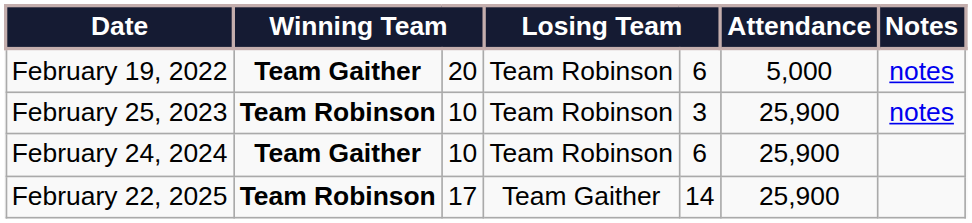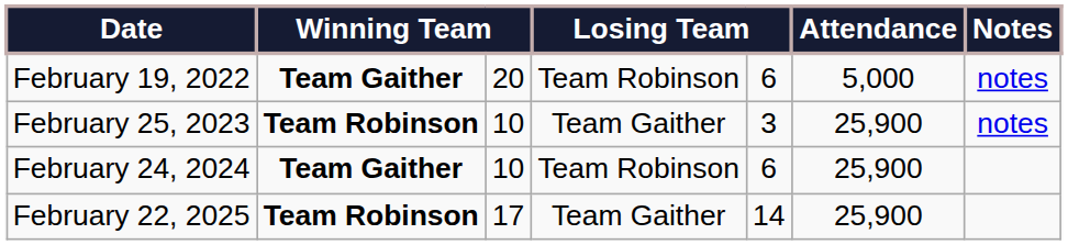 <table class="wikitable" style="text-align:center;">
 <tr>
 <th style="background:#151b33; color:#FFFFFF; border: 2px solid #C4AEAD;">Date</th>
 <th style="background:#151b33; color:#FFFFFF; border: 2px solid #C4AEAD;" colspan="2">Winning Team</th>
 <th style="background:#151b33; color:#FFFFFF; border: 2px solid #C4AEAD;" colspan="2">Losing Team</th>
 <th style="background:#151b33; color:#FFFFFF; border: 2px solid #C4AEAD;">Attendance</th>
 <th style="background:#151b33; color:#FFFFFF; border: 2px solid #C4AEAD;">Notes</th>
 </tr>
 <tr>
 <td>February 19, 2022</td>
 <td><strong>Team Gaither</strong></td>
 <td>20</td>
 <td>Team Robinson</td>
 <td>6</td>
 <td>5,000</td>
 <td><a href='#'>notes</a></td>
 </tr>
 <tr>
 <td>February 25, 2023</td>
 <td><strong>Team Robinson</strong></td>
 <td>10</td>
-<td>Team Robinson</td>
+<td>Team Gaither</td>
 <td>3</td>
 <td>25,900</td>
 <td><a href='#'>notes</a></td>
 </tr>
 <tr>
 <td>February 24, 2024</td>
 <td><strong>Team Gaither</strong></td>
 <td>10</td>
 <td>Team Robinson</td>
 <td>6</td>
 <td>25,900</td>
 <td></td>
 </tr>
 <tr>
 <td>February 22, 2025</td>
 <td><strong>Team Robinson</strong></td>
 <td>17</td>
 <td>Team Gaither</td>
 <td>14</td>
 <td>25,900</td>
 <td></td>
 </tr>
 </table>
